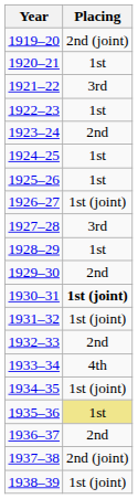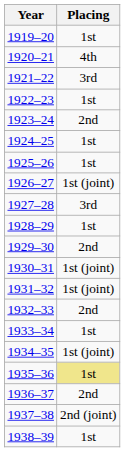 <table class="wikitable sortable" style="text-align: center;">
 <tr>
 <th>Year</th>
 <th>Placing</th>
 </tr>
 <tr>
 <td><a href='#'>1919–20</a></td>
-<td>2nd (joint)</td>
+<td>1st</td>
 </tr>
 <tr>
 <td><a href='#'>1920–21</a></td>
-<td>1st</td>
+<td>4th</td>
 </tr>
 <tr>
 <td><a href='#'>1921–22</a></td>
 <td>3rd</td>
 </tr>
 <tr>
 <td><a href='#'>1922–23</a></td>
 <td>1st</td>
 </tr>
 <tr>
 <td><a href='#'>1923–24</a></td>
 <td>2nd</td>
 </tr>
 <tr>
 <td><a href='#'>1924–25</a></td>
 <td>1st</td>
 </tr>
 <tr>
 <td><a href='#'>1925–26</a></td>
 <td>1st</td>
 </tr>
 <tr>
 <td><a href='#'>1926–27</a></td>
 <td>1st (joint)</td>
 </tr>
 <tr>
 <td><a href='#'>1927–28</a></td>
 <td>3rd</td>
 </tr>
 <tr>
 <td><a href='#'>1928–29</a></td>
 <td>1st</td>
 </tr>
 <tr>
 <td><a href='#'>1929–30</a></td>
 <td>2nd</td>
 </tr>
 <tr>
 <td><a href='#'>1930–31</a></td>
-<td><strong>1st (joint)</strong></td>
+<td>1st (joint)</td>
 </tr>
 <tr>
 <td><a href='#'>1931–32</a></td>
 <td>1st (joint)</td>
 </tr>
 <tr>
 <td><a href='#'>1932–33</a></td>
 <td>2nd</td>
 </tr>
 <tr>
 <td><a href='#'>1933–34</a></td>
-<td>4th</td>
+<td>1st</td>
 </tr>
 <tr>
 <td><a href='#'>1934–35</a></td>
 <td>1st (joint)</td>
 </tr>
 <tr>
 <td><a href='#'>1935–36</a></td>
 <td style="background: khaki;">1st</td>
 </tr>
 <tr>
 <td><a href='#'>1936–37</a></td>
 <td>2nd</td>
 </tr>
 <tr>
 <td><a href='#'>1937–38</a></td>
 <td>2nd (joint)</td>
 </tr>
 <tr>
 <td><a href='#'>1938–39</a></td>
-<td>1st (joint)</td>
+<td>1st</td>
 </tr>
 </table>
